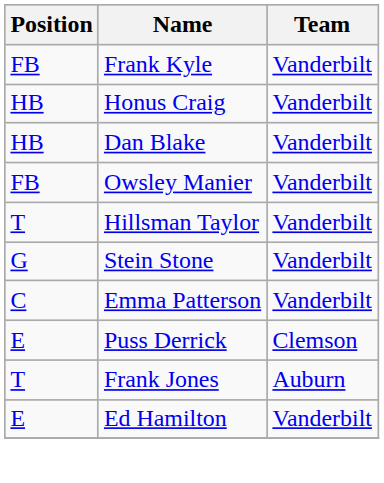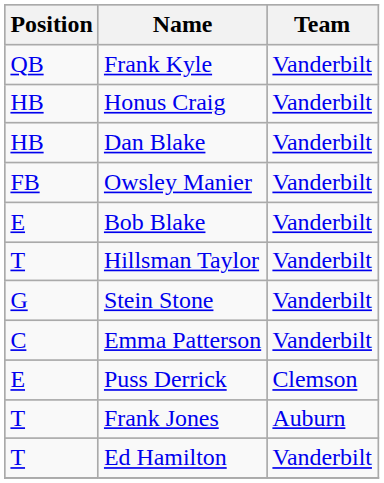 <table class="wikitable" style="font-size: 90%">
 <tr>
 <th>Position</th>
 <th>Name</th>
 <th>Team</th>
 </tr>
 <tr>
-<td><a href='#'>FB</a></td>
+<td><a href='#'>QB</a></td>
 <td><a href='#'>Frank Kyle</a></td>
 <td><a href='#'>Vanderbilt</a></td>
 </tr>
 <tr>
 <td><a href='#'>HB</a></td>
 <td><a href='#'>Honus Craig</a></td>
 <td><a href='#'>Vanderbilt</a></td>
 </tr>
 <tr>
 <td><a href='#'>HB</a></td>
 <td><a href='#'>Dan Blake</a></td>
 <td><a href='#'>Vanderbilt</a></td>
 </tr>
 <tr>
 <td><a href='#'>FB</a></td>
 <td><a href='#'>Owsley Manier</a></td>
+<td><a href='#'>Vanderbilt</a></td>
+</tr>
+<tr>
+<td><a href='#'>E</a></td>
+<td><a href='#'>Bob Blake</a></td>
 <td><a href='#'>Vanderbilt</a></td>
 </tr>
 <tr>
 <td><a href='#'>T</a></td>
 <td><a href='#'>Hillsman Taylor</a></td>
 <td><a href='#'>Vanderbilt</a></td>
 </tr>
 <tr>
 <td><a href='#'>G</a></td>
 <td><a href='#'>Stein Stone</a></td>
 <td><a href='#'>Vanderbilt</a></td>
 </tr>
 <tr>
 <td><a href='#'>C</a></td>
 <td><a href='#'>Emma Patterson</a></td>
 <td><a href='#'>Vanderbilt</a></td>
 </tr>
 <tr>
 <td><a href='#'>E</a></td>
 <td><a href='#'>Puss Derrick</a></td>
 <td><a href='#'>Clemson</a></td>
 </tr>
 <tr>
 <td><a href='#'>T</a></td>
 <td><a href='#'>Frank Jones</a></td>
 <td><a href='#'>Auburn</a></td>
 </tr>
 <tr>
-<td><a href='#'>E</a></td>
+<td><a href='#'>T</a></td>
 <td><a href='#'>Ed Hamilton</a></td>
 <td><a href='#'>Vanderbilt</a></td>
 </tr>
 <tr>
 </tr>
 </table>
